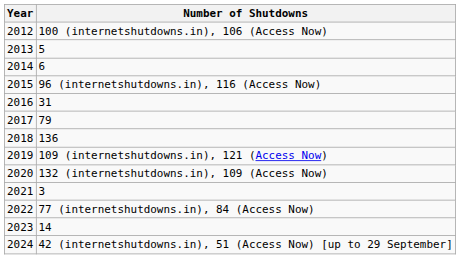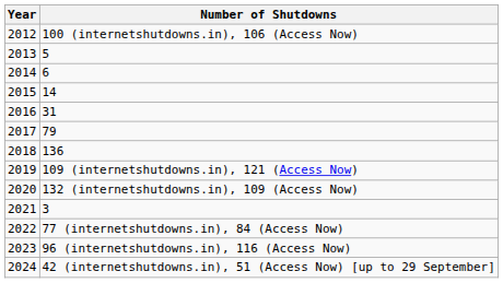 <table class="wikitable sortable">
 <tr>
 <th>Year</th>
 <th>Number of Shutdowns</th>
 </tr>
 <tr>
 <td>2012</td>
 <td>100 (internetshutdowns.in), 106 (Access Now)</td>
 </tr>
 <tr>
 <td>2013</td>
 <td>5</td>
 </tr>
 <tr>
 <td>2014</td>
 <td>6</td>
 </tr>
 <tr>
 <td>2015</td>
-<td>96 (internetshutdowns.in), 116 (Access Now)</td>
+<td>14</td>
 </tr>
 <tr>
 <td>2016</td>
 <td>31</td>
 </tr>
 <tr>
 <td>2017</td>
 <td>79</td>
 </tr>
 <tr>
 <td>2018</td>
 <td>136</td>
 </tr>
 <tr>
 <td>2019</td>
 <td>109 (internetshutdowns.in), 121 (<a href='#'>Access Now</a>)</td>
 </tr>
 <tr>
 <td>2020</td>
 <td>132 (internetshutdowns.in), 109 (Access Now)</td>
 </tr>
 <tr>
 <td>2021</td>
 <td>3</td>
 </tr>
 <tr>
 <td>2022</td>
 <td>77 (internetshutdowns.in), 84 (Access Now)</td>
 </tr>
 <tr>
 <td>2023</td>
-<td>14</td>
+<td>96 (internetshutdowns.in), 116 (Access Now)</td>
 </tr>
 <tr>
 <td>2024</td>
 <td>42 (internetshutdowns.in), 51 (Access Now) [up to 29 September]</td>
 </tr>
 </table>
